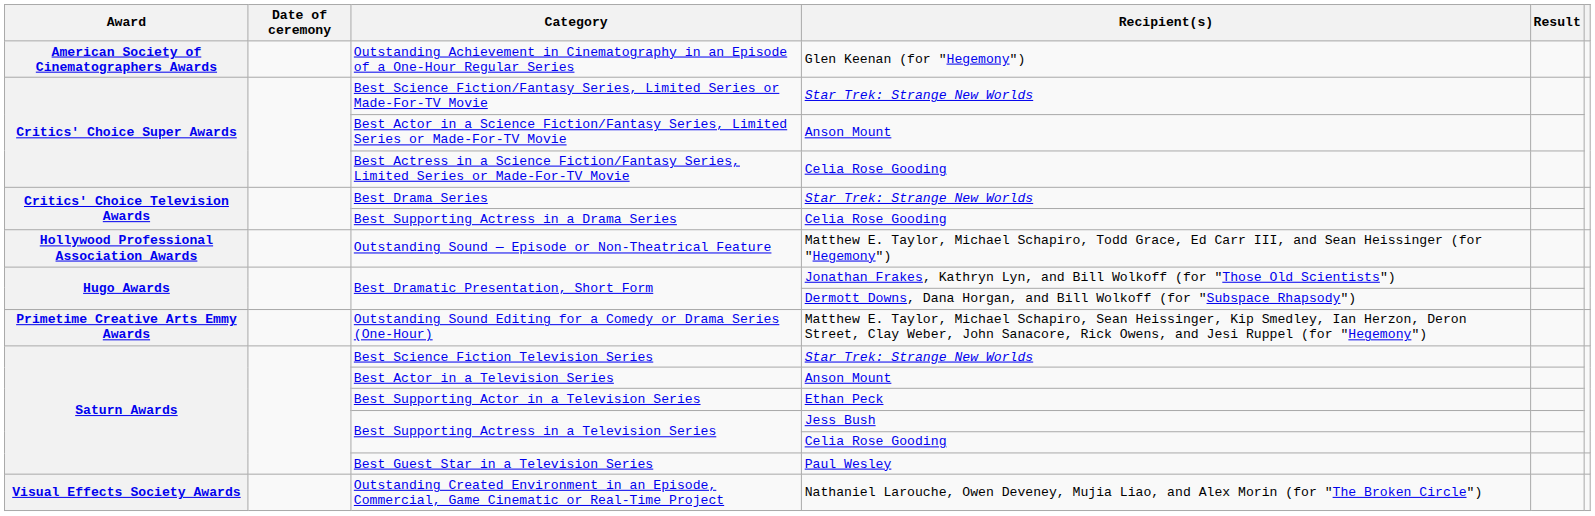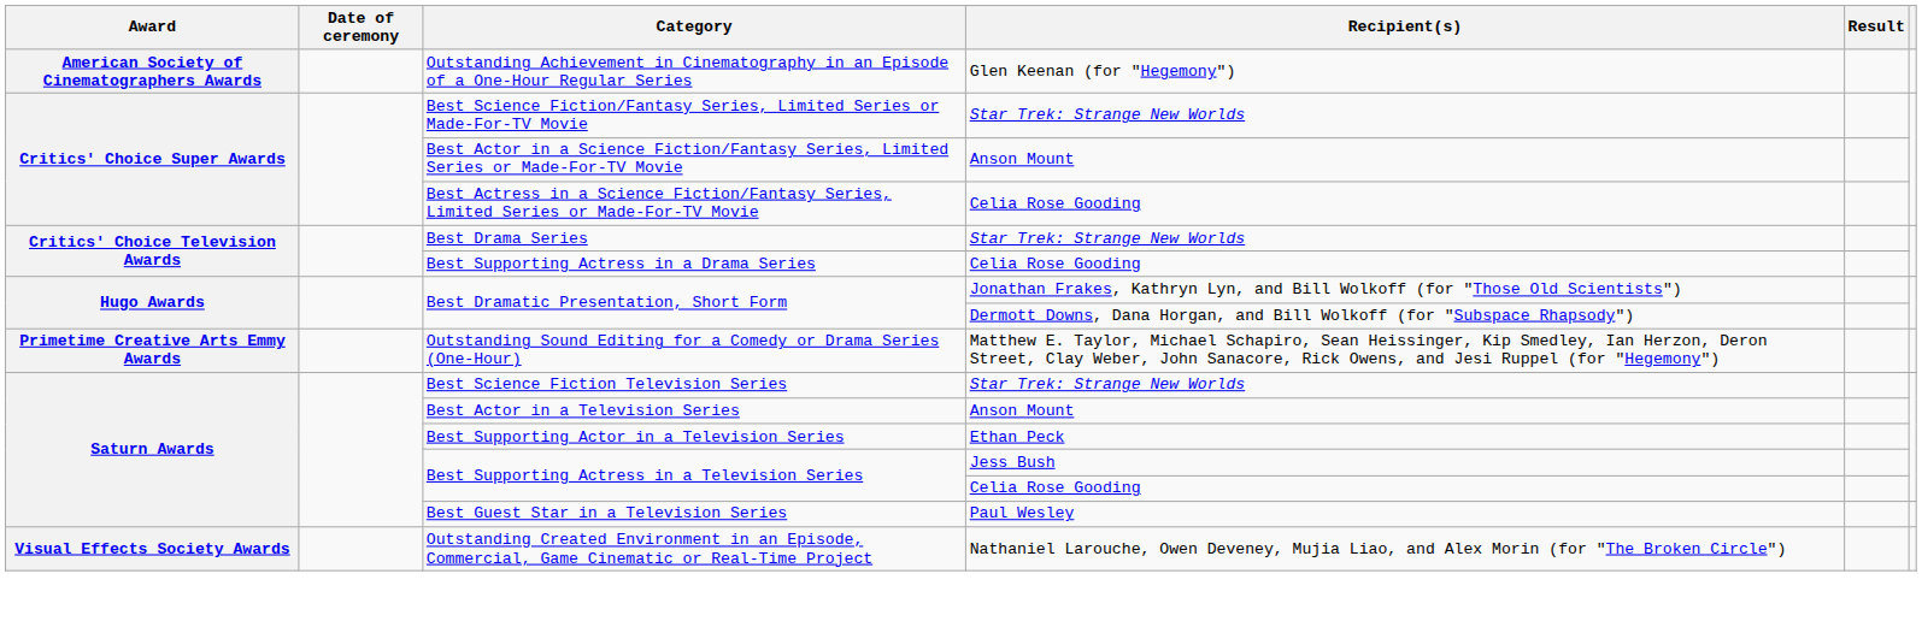 <table class="wikitable sortable plainrowheaders">
 <tr>
 <th scope="col">Award</th>
 <th scope="col">Date of ceremony</th>
 <th scope="col">Category</th>
 <th scope="col">Recipient(s)</th>
 <th scope="col">Result</th>
 <th scope="col" class="unsortable"></th>
 </tr>
 <tr>
 <th scope="row" style="text-align:center;"><a href='#'>American Society of Cinematographers Awards</a></th>
 <td><a href='#'></a></td>
 <td><a href='#'>Outstanding Achievement in Cinematography in an Episode of a One-Hour Regular Series</a></td>
 <td>Glen Keenan (for "<a href='#'>Hegemony</a>")</td>
 <td></td>
 <td style="text-align:center"></td>
 </tr>
 <tr>
 <th scope="row" rowspan="3" style="text-align:center;"><a href='#'>Critics' Choice Super Awards</a></th>
 <td rowspan="3"><a href='#'></a></td>
 <td><a href='#'>Best Science Fiction/Fantasy Series, Limited Series or Made-For-TV Movie</a></td>
 <td><em><a href='#'>Star Trek: Strange New Worlds</a></em></td>
 <td></td>
 <td rowspan="3" style="text-align:center"></td>
 </tr>
 <tr>
 <td><a href='#'>Best Actor in a Science Fiction/Fantasy Series, Limited Series or Made-For-TV Movie</a></td>
 <td><a href='#'>Anson Mount</a></td>
 <td></td>
 </tr>
 <tr>
 <td><a href='#'>Best Actress in a Science Fiction/Fantasy Series, Limited Series or Made-For-TV Movie</a></td>
 <td><a href='#'>Celia Rose Gooding</a></td>
 <td></td>
 </tr>
 <tr>
 <th scope="row" rowspan="2" style="text-align:center;"><a href='#'>Critics' Choice Television Awards</a></th>
 <td rowspan="2"><a href='#'></a></td>
 <td><a href='#'>Best Drama Series</a></td>
 <td><em><a href='#'>Star Trek: Strange New Worlds</a></em></td>
 <td></td>
 <td rowspan="2" style="text-align:center;"></td>
 </tr>
 <tr>
 <td><a href='#'>Best Supporting Actress in a Drama Series</a></td>
 <td><a href='#'>Celia Rose Gooding</a></td>
 <td></td>
-</tr>
-<tr>
-<th scope="row" style="text-align:center;"><a href='#'>Hollywood Professional Association Awards</a></th>
-<td></td>
-<td><a href='#'>Outstanding Sound — Episode or Non-Theatrical Feature</a></td>
-<td>Matthew E. Taylor, Michael Schapiro, Todd Grace, Ed Carr III, and Sean Heissinger (for "<a href='#'>Hegemony</a>")</td>
-<td></td>
-<td style="text-align:center"></td>
 </tr>
 <tr>
 <th scope="row" rowspan="2" style="text-align:center;"><a href='#'>Hugo Awards</a></th>
 <td rowspan="2"></td>
 <td rowspan="2"><a href='#'>Best Dramatic Presentation, Short Form</a></td>
 <td><a href='#'>Jonathan Frakes</a>, Kathryn Lyn, and Bill Wolkoff (for "<a href='#'>Those Old Scientists</a>")</td>
 <td></td>
 <td rowspan="2" style="text-align:center;"></td>
 </tr>
 <tr>
 <td><a href='#'>Dermott Downs</a>, Dana Horgan, and Bill Wolkoff (for "<a href='#'>Subspace Rhapsody</a>")</td>
 <td></td>
 </tr>
 <tr>
 <th scope="row" style="text-align:center;"><a href='#'>Primetime Creative Arts Emmy Awards</a></th>
 <td><a href='#'></a></td>
 <td><a href='#'>Outstanding Sound Editing for a Comedy or Drama Series (One-Hour)</a></td>
 <td>Matthew E. Taylor, Michael Schapiro, Sean Heissinger, Kip Smedley, Ian Herzon, Deron Street, Clay Weber, John Sanacore, Rick Owens, and Jesi Ruppel (for "<a href='#'>Hegemony</a>")</td>
 <td></td>
 <td style="text-align:center"></td>
 </tr>
 <tr>
 <th scope="row" rowspan="6" style="text-align:center;"><a href='#'>Saturn Awards</a></th>
 <td rowspan="6"><a href='#'></a></td>
 <td><a href='#'>Best Science Fiction Television Series</a></td>
 <td><em><a href='#'>Star Trek: Strange New Worlds</a></em></td>
 <td></td>
 <td rowspan="5" style="text-align:center;"></td>
 </tr>
 <tr>
 <td><a href='#'>Best Actor in a Television Series</a></td>
 <td><a href='#'>Anson Mount</a></td>
 <td></td>
 </tr>
 <tr>
 <td><a href='#'>Best Supporting Actor in a Television Series</a></td>
 <td><a href='#'>Ethan Peck</a></td>
 <td></td>
 </tr>
 <tr>
 <td rowspan="2"><a href='#'>Best Supporting Actress in a Television Series</a></td>
 <td><a href='#'>Jess Bush</a></td>
 <td></td>
 </tr>
 <tr>
 <td><a href='#'>Celia Rose Gooding</a></td>
 <td></td>
 </tr>
 <tr>
 <td><a href='#'>Best Guest Star in a Television Series</a></td>
 <td><a href='#'>Paul Wesley</a></td>
 <td></td>
 <td style="text-align:center;"></td>
 </tr>
 <tr>
 <th scope="row" style="text-align:center;"><a href='#'>Visual Effects Society Awards</a></th>
 <td><a href='#'></a></td>
 <td><a href='#'>Outstanding Created Environment in an Episode, Commercial, Game Cinematic or Real-Time Project</a></td>
 <td>Nathaniel Larouche, Owen Deveney, Mujia Liao, and Alex Morin (for "<a href='#'>The Broken Circle</a>")</td>
 <td></td>
 <td style="text-align:center;"></td>
 </tr>
 </table>
